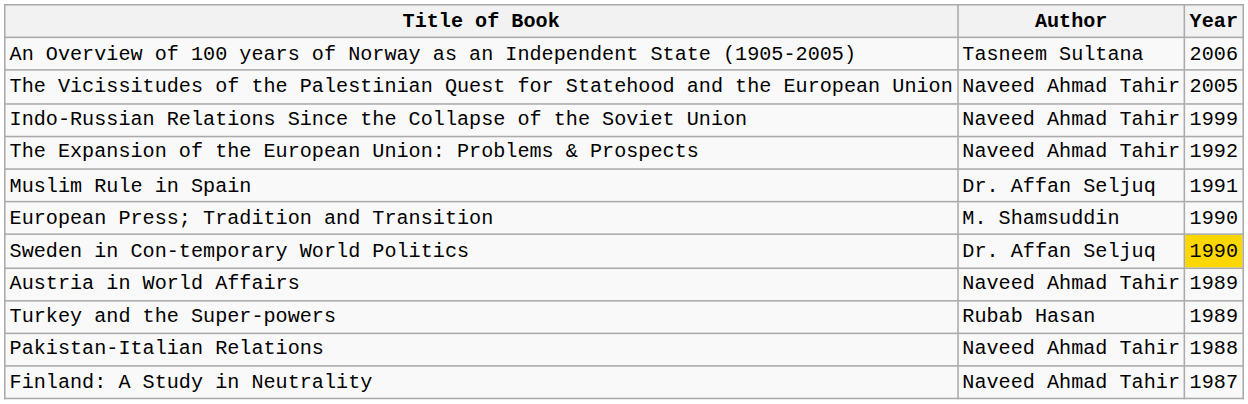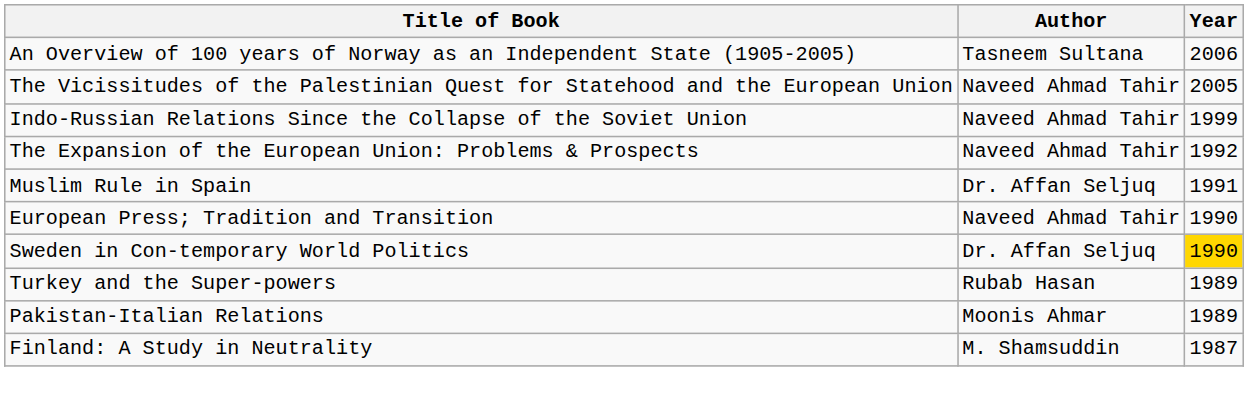 <table class="wikitable sortable">
 <tr>
 <th>Title of Book</th>
 <th>Author</th>
 <th>Year</th>
 </tr>
 <tr>
 <td>An Overview of 100 years of Norway as an Independent State (1905-2005)</td>
 <td>Tasneem Sultana</td>
 <td>2006</td>
 </tr>
 <tr>
 <td>The Vicissitudes of the Palestinian Quest for Statehood and the European Union</td>
 <td>Naveed Ahmad Tahir</td>
 <td>2005</td>
 </tr>
 <tr>
 <td>Indo-Russian Relations Since the Collapse of the Soviet Union</td>
 <td>Naveed Ahmad Tahir</td>
 <td>1999</td>
 </tr>
 <tr>
 <td>The Expansion of the European Union: Problems & Prospects</td>
 <td>Naveed Ahmad Tahir</td>
 <td>1992</td>
 </tr>
 <tr>
 <td>Muslim Rule in Spain</td>
 <td>Dr. Affan Seljuq</td>
 <td>1991</td>
 </tr>
 <tr>
 <td>European Press; Tradition and Transition</td>
-<td>M. Shamsuddin</td>
+<td>Naveed Ahmad Tahir</td>
 <td>1990</td>
 </tr>
 <tr>
 <td>Sweden in Con-temporary World Politics</td>
 <td>Dr. Affan Seljuq</td>
 <td style="background: gold;">1990</td>
 </tr>
 <tr>
-<td>Austria in World Affairs</td>
-<td>Naveed Ahmad Tahir</td>
-<td>1989</td>
-</tr>
-<tr>
 <td>Turkey and the Super-powers</td>
 <td>Rubab Hasan</td>
 <td>1989</td>
 </tr>
 <tr>
 <td>Pakistan-Italian Relations</td>
-<td>Naveed Ahmad Tahir</td>
-<td>1988</td>
+<td>Moonis Ahmar</td>
+<td>1989</td>
 </tr>
 <tr>
 <td>Finland: A Study in Neutrality</td>
-<td>Naveed Ahmad Tahir</td>
+<td>M. Shamsuddin</td>
 <td>1987</td>
 </tr>
 </table>
